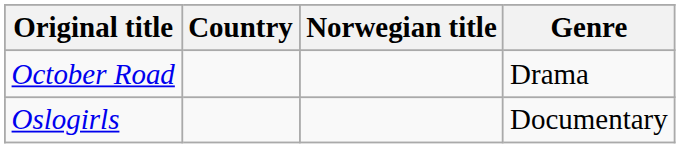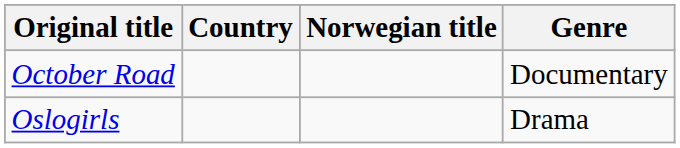 <table class="wikitable">
 <tr>
 <th>Original title</th>
 <th>Country</th>
 <th>Norwegian title</th>
 <th>Genre</th>
 </tr>
 <tr>
 <td><em><a href='#'>October Road</a></em></td>
 <td></td>
 <td></td>
-<td>Drama</td>
+<td>Documentary</td>
 </tr>
 <tr>
 <td><em><a href='#'>Oslogirls</a></em></td>
 <td></td>
 <td></td>
-<td>Documentary</td>
+<td>Drama</td>
 </tr>
 </table>
